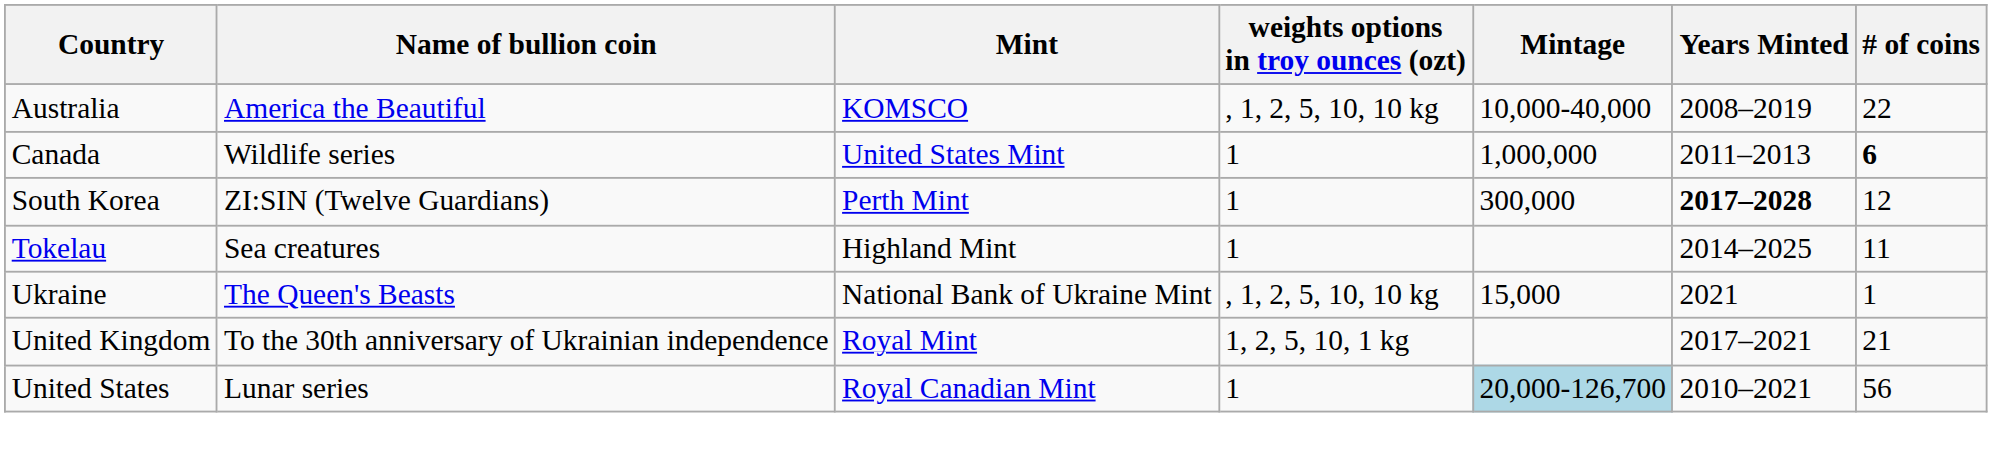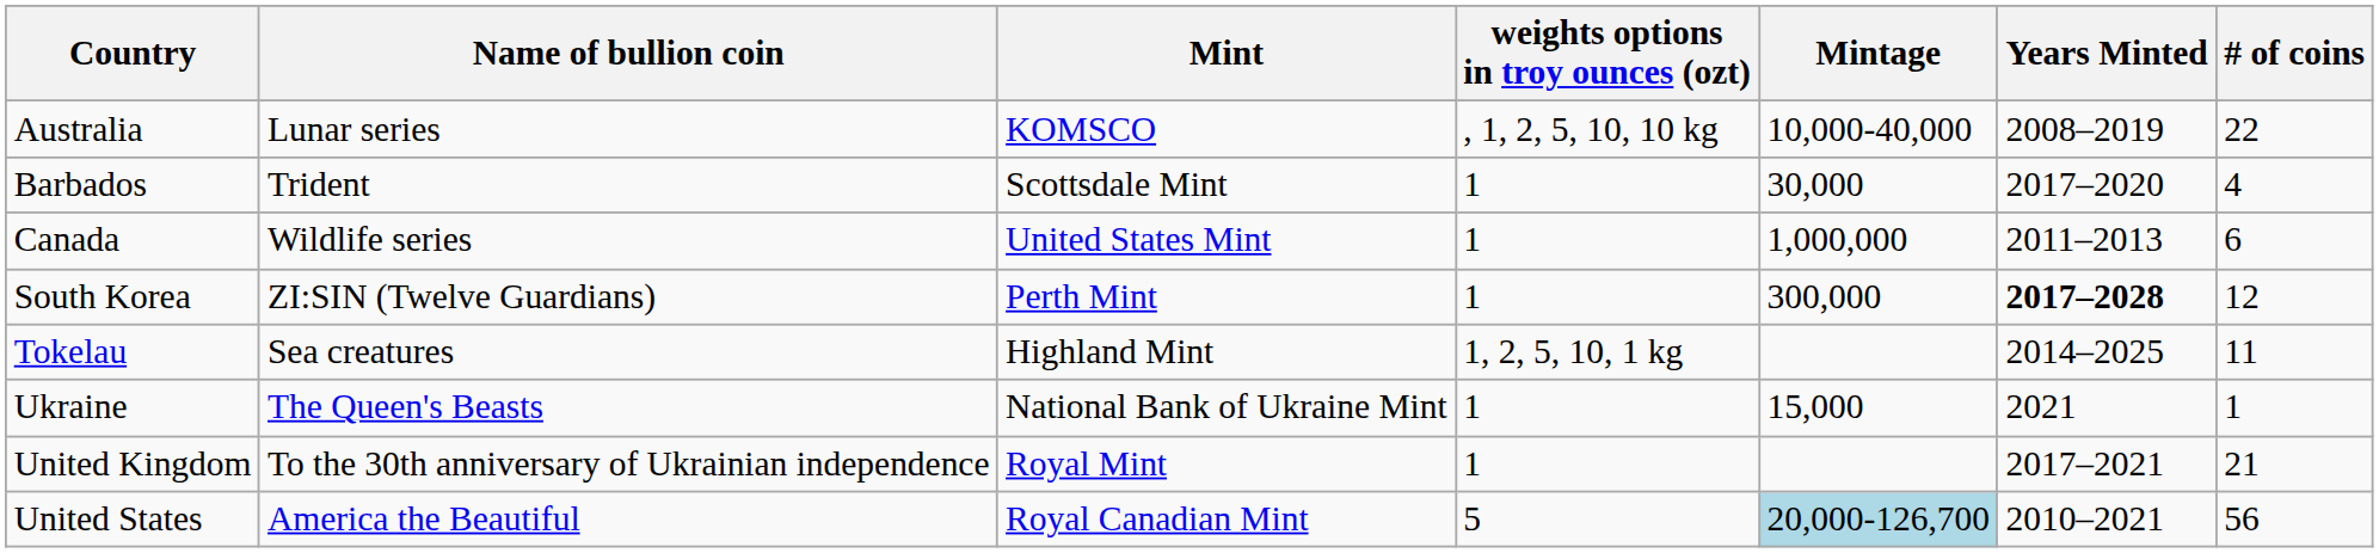 <table class="wikitable">
 <tr>
 <th>Country</th>
 <th>Name of bullion coin</th>
 <th>Mint</th>
 <th>weights options<br>in <a href='#'>troy ounces</a> (ozt)</th>
 <th>Mintage</th>
 <th>Years Minted</th>
 <th># of coins</th>
 </tr>
 <tr>
 <td>Australia</td>
-<td><a href='#'>America the Beautiful</a></td>
+<td>Lunar series</td>
 <td><a href='#'>KOMSCO</a></td>
 <td>, 1, 2, 5, 10, 10 kg</td>
 <td>10,000-40,000</td>
 <td>2008–2019</td>
 <td>22</td>
+</tr>
+<tr>
+<td>Barbados</td>
+<td>Trident</td>
+<td>Scottsdale Mint</td>
+<td>1</td>
+<td>30,000</td>
+<td>2017–2020</td>
+<td>4</td>
 </tr>
 <tr>
 <td>Canada</td>
 <td>Wildlife series</td>
 <td><a href='#'>United States Mint</a></td>
 <td>1</td>
 <td>1,000,000</td>
 <td>2011–2013</td>
-<td><strong>6</strong></td>
+<td>6</td>
 </tr>
 <tr>
 <td>South Korea</td>
 <td>ZI:SIN (Twelve Guardians)</td>
 <td><a href='#'>Perth Mint</a></td>
 <td>1</td>
 <td>300,000</td>
 <td><strong>2017–2028</strong></td>
 <td>12</td>
 </tr>
 <tr>
 <td><a href='#'>Tokelau</a></td>
 <td>Sea creatures</td>
 <td>Highland Mint</td>
-<td>1</td>
+<td>1, 2, 5, 10, 1 kg</td>
 <td></td>
 <td>2014–2025</td>
 <td>11</td>
 </tr>
 <tr>
 <td>Ukraine</td>
 <td><a href='#'>The Queen's Beasts</a></td>
 <td>National Bank of Ukraine Mint</td>
-<td>, 1, 2, 5, 10, 10 kg</td>
+<td>1</td>
 <td>15,000</td>
 <td>2021</td>
 <td>1</td>
 </tr>
 <tr>
 <td>United Kingdom</td>
 <td>To the 30th anniversary of Ukrainian independence</td>
 <td><a href='#'>Royal Mint</a></td>
-<td>1, 2, 5, 10, 1 kg</td>
+<td>1</td>
 <td></td>
 <td>2017–2021</td>
 <td>21</td>
 </tr>
 <tr>
 <td>United States</td>
-<td>Lunar series</td>
+<td><a href='#'>America the Beautiful</a></td>
 <td><a href='#'>Royal Canadian Mint</a></td>
-<td>1</td>
+<td>5</td>
 <td style="background: lightblue;">20,000-126,700</td>
 <td>2010–2021</td>
 <td>56</td>
 </tr>
 </table>
